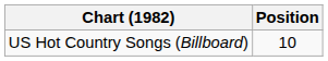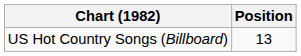 <table class="wikitable">
 <tr>
 <th>Chart (1982)</th>
 <th>Position</th>
 </tr>
 <tr>
 <td>US Hot Country Songs (<em>Billboard</em>)</td>
-<td align="center">10</td>
+<td align="center">13</td>
 </tr>
 </table>
